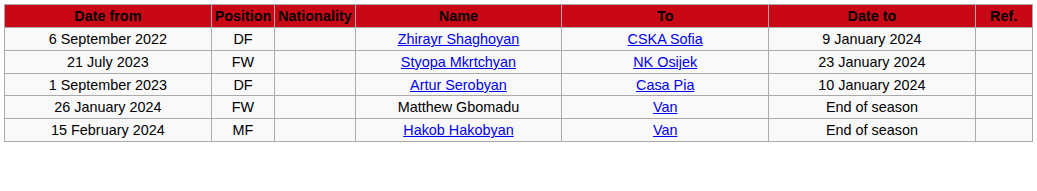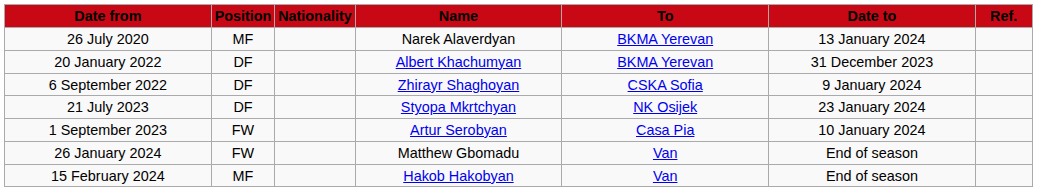 <table class="wikitable" style="text-align:center; font-size:90%; ">
 <tr>
 <th style="background:#C80815; color:black; width:200px;">Date from</th>
 <th style="background:#C80815; color:black; width:50px;">Position</th>
 <th style="background:#C80815; color:black; width:50px;">Nationality</th>
 <th style="background:#C80815; color:black; width:200px;">Name</th>
 <th style="background:#C80815; color:black; width:200px;">To</th>
 <th style="background:#C80815; color:black; width:200px;">Date to</th>
 <th style="background:#C80815; color:black; width:50px;">Ref.</th>
+</tr>
+<tr>
+<td>26 July 2020</td>
+<td>MF</td>
+<td></td>
+<td>Narek Alaverdyan</td>
+<td><a href='#'>BKMA Yerevan</a></td>
+<td>13 January 2024</td>
+<td></td>
+</tr>
+<tr>
+<td>20 January 2022</td>
+<td>DF</td>
+<td></td>
+<td><a href='#'>Albert Khachumyan</a></td>
+<td><a href='#'>BKMA Yerevan</a></td>
+<td>31 December 2023</td>
+<td></td>
 </tr>
 <tr>
 <td>6 September 2022</td>
 <td>DF</td>
 <td></td>
 <td><a href='#'>Zhirayr Shaghoyan</a></td>
 <td><a href='#'>CSKA Sofia</a></td>
 <td>9 January 2024</td>
 <td></td>
 </tr>
 <tr>
 <td>21 July 2023</td>
-<td>FW</td>
+<td>DF</td>
 <td></td>
 <td><a href='#'>Styopa Mkrtchyan</a></td>
 <td><a href='#'>NK Osijek</a></td>
 <td>23 January 2024</td>
 <td></td>
 </tr>
 <tr>
 <td>1 September 2023</td>
-<td>DF</td>
+<td>FW</td>
 <td></td>
 <td><a href='#'>Artur Serobyan</a></td>
 <td><a href='#'>Casa Pia</a></td>
 <td>10 January 2024</td>
 <td></td>
 </tr>
 <tr>
 <td>26 January 2024</td>
 <td>FW</td>
 <td></td>
 <td>Matthew Gbomadu</td>
 <td><a href='#'>Van</a></td>
 <td>End of season</td>
 <td></td>
 </tr>
 <tr>
 <td>15 February 2024</td>
 <td>MF</td>
 <td></td>
 <td><a href='#'>Hakob Hakobyan</a></td>
 <td><a href='#'>Van</a></td>
 <td>End of season</td>
 <td></td>
 </tr>
 </table>
